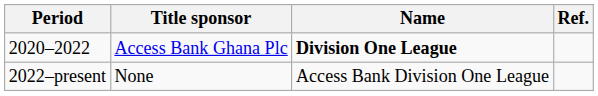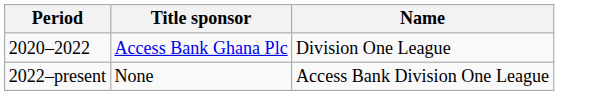 <table class="wikitable">
 <tr>
 <th>Period</th>
 <th>Title sponsor</th>
 <th>Name</th>
-<th>Ref.</th>
 </tr>
 <tr>
 <td>2020–2022</td>
 <td><a href='#'>Access Bank Ghana Plc</a></td>
-<td><strong>Division One League</strong></td>
-<td></td>
+<td>Division One League</td>
 </tr>
 <tr>
 <td>2022–present</td>
 <td>None</td>
 <td>Access Bank Division One League</td>
-<td></td>
 </tr>
 </table>
